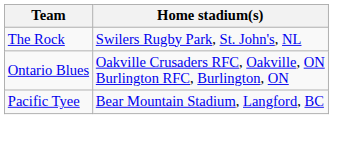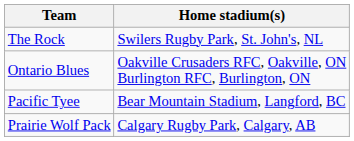 <table class="wikitable">
 <tr>
 <th>Team</th>
 <th>Home stadium(s)</th>
 </tr>
 <tr>
 <td><a href='#'>The Rock</a></td>
 <td><a href='#'>Swilers Rugby Park</a>, <a href='#'>St. John's</a>, <a href='#'>NL</a></td>
 </tr>
 <tr>
 <td><a href='#'>Ontario Blues</a></td>
 <td><a href='#'>Oakville Crusaders RFC</a>, <a href='#'>Oakville</a>, <a href='#'>ON</a> <br> <a href='#'>Burlington RFC</a>, <a href='#'>Burlington</a>, <a href='#'>ON</a></td>
 </tr>
 <tr>
 <td><a href='#'>Pacific Tyee</a></td>
 <td><a href='#'>Bear Mountain Stadium</a>, <a href='#'>Langford</a>, <a href='#'>BC</a></td>
 </tr>
+<tr>
+<td><a href='#'>Prairie Wolf Pack</a></td>
+<td><a href='#'>Calgary Rugby Park</a>, <a href='#'>Calgary</a>, <a href='#'>AB</a></td>
+</tr>
 </table>
